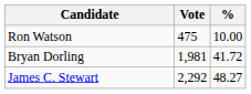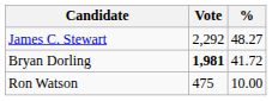 <table class="wikitable">
 <tr>
 <th bgcolor="#DDDDFF" width="200px">Candidate</th>
 <th bgcolor="#DDDDFF">Vote</th>
 <th bgcolor="#DDDDFF">%</th>
 </tr>
 <tr>
+<td><a href='#'>James C. Stewart</a></td>
+<td>2,292</td>
+<td>48.27</td>
+</tr>
+<tr>
+<td>Bryan Dorling</td>
+<td><strong>1,981</strong></td>
+<td>41.72</td>
+</tr>
+<tr>
 <td>Ron Watson</td>
 <td>475</td>
 <td>10.00</td>
 </tr>
-<tr>
-<td>Bryan Dorling</td>
-<td>1,981</td>
-<td>41.72</td>
-</tr>
-<tr>
-<td><a href='#'>James C. Stewart</a></td>
-<td>2,292</td>
-<td>48.27</td>
-</tr>
 </table>
